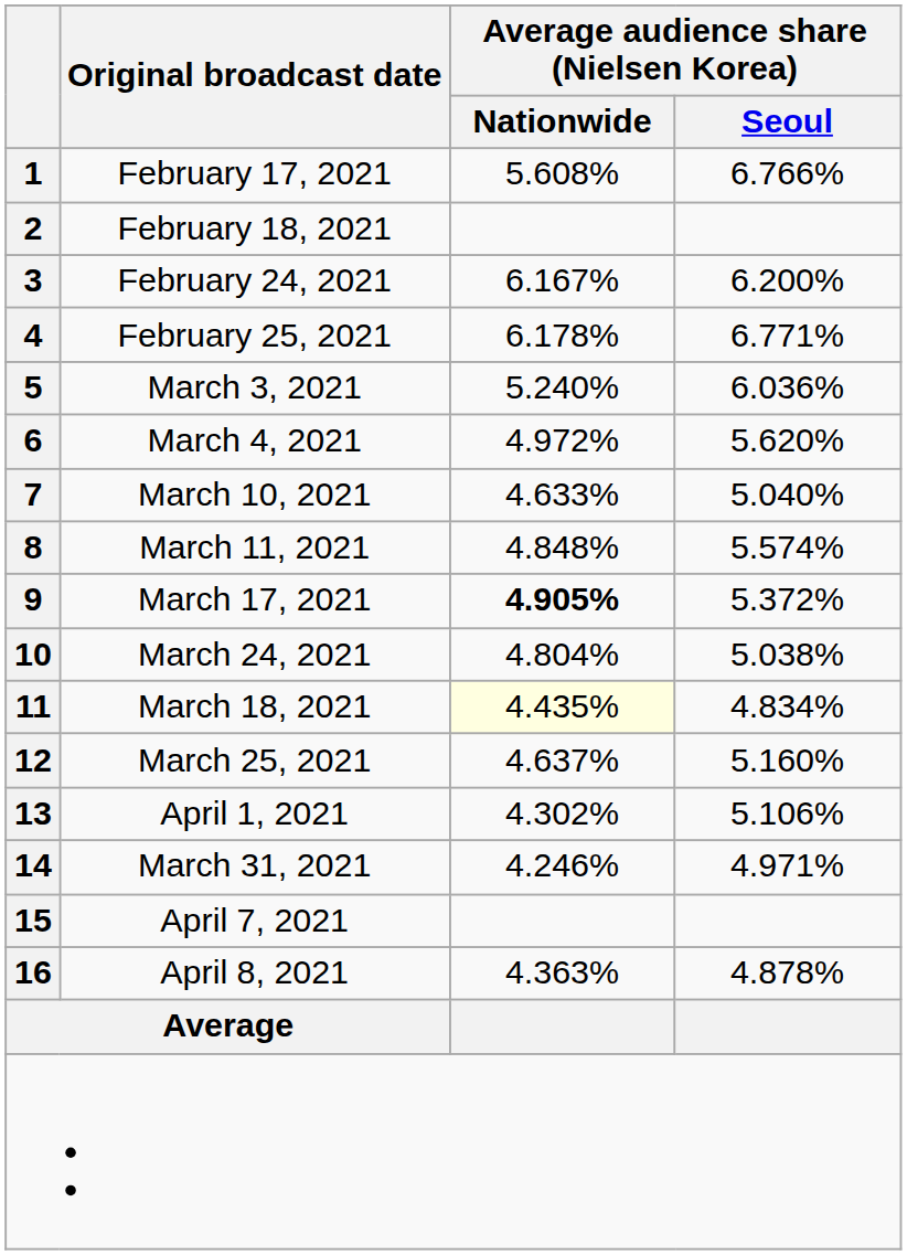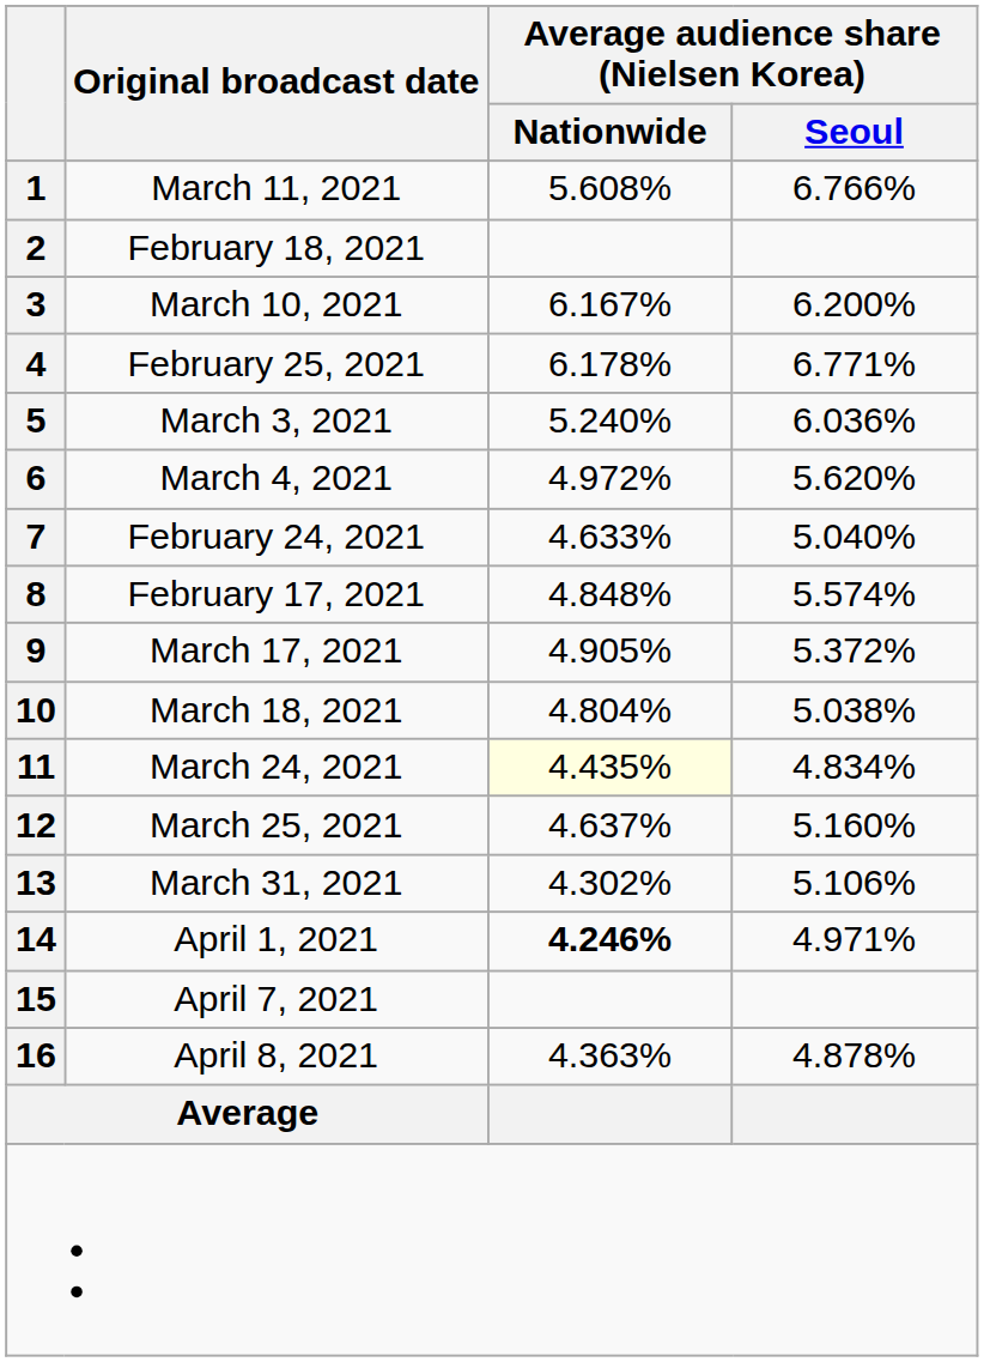 <table class="wikitable" style="text-align:center;max-width:450px; margin-left: auto; margin-right: auto; border: none;">
 <tr>
 </tr>
 <tr>
 <th rowspan="2"></th>
 <th rowspan="2">Original broadcast date</th>
 <th colspan="2">Average audience share<br>(Nielsen Korea)</th>
 </tr>
 <tr>
 <th width="100">Nationwide</th>
 <th width="100"><a href='#'>Seoul</a></th>
 </tr>
 <tr>
 <th>1</th>
-<td>February 17, 2021</td>
+<td>March 11, 2021</td>
 <td>5.608% </td>
 <td>6.766% </td>
 </tr>
 <tr>
 <th>2</th>
 <td>February 18, 2021</td>
 <td> </td>
 <td> </td>
 </tr>
 <tr>
 <th>3</th>
-<td>February 24, 2021</td>
+<td>March 10, 2021</td>
 <td>6.167% </td>
 <td>6.200% </td>
 </tr>
 <tr>
 <th>4</th>
 <td>February 25, 2021</td>
 <td>6.178% </td>
 <td>6.771% </td>
 </tr>
 <tr>
 <th>5</th>
 <td>March 3, 2021</td>
 <td>5.240% </td>
 <td>6.036% </td>
 </tr>
 <tr>
 <th>6</th>
 <td>March 4, 2021</td>
 <td>4.972% </td>
 <td>5.620% </td>
 </tr>
 <tr>
 <th>7</th>
-<td>March 10, 2021</td>
+<td>February 24, 2021</td>
 <td>4.633% </td>
 <td>5.040% </td>
 </tr>
 <tr>
 <th>8</th>
-<td>March 11, 2021</td>
+<td>February 17, 2021</td>
 <td>4.848% </td>
 <td>5.574% </td>
 </tr>
 <tr>
 <th>9</th>
 <td>March 17, 2021</td>
-<td><strong>4.905% </strong></td>
+<td>4.905% </td>
 <td>5.372% </td>
 </tr>
 <tr>
 <th>10</th>
-<td>March 24, 2021</td>
+<td>March 18, 2021</td>
 <td>4.804% </td>
 <td>5.038% </td>
 </tr>
 <tr>
 <th>11</th>
-<td>March 18, 2021</td>
+<td>March 24, 2021</td>
 <td style="background: lightyellow;">4.435% </td>
 <td>4.834% </td>
 </tr>
 <tr>
 <th>12</th>
 <td>March 25, 2021</td>
 <td>4.637% </td>
 <td>5.160% </td>
 </tr>
 <tr>
 <th>13</th>
-<td>April 1, 2021</td>
+<td>March 31, 2021</td>
 <td>4.302% </td>
 <td>5.106% </td>
 </tr>
 <tr>
 <th>14</th>
-<td>March 31, 2021</td>
-<td>4.246% </td>
+<td>April 1, 2021</td>
+<td><strong>4.246% </strong></td>
 <td>4.971% </td>
 </tr>
 <tr>
 <th>15</th>
 <td>April 7, 2021</td>
 <td> </td>
 <td> </td>
 </tr>
 <tr>
 <th>16</th>
 <td>April 8, 2021</td>
 <td>4.363% </td>
 <td>4.878% </td>
 </tr>
 <tr>
 <th colspan="2">Average</th>
 <th></th>
 <th></th>
 </tr>
 <tr>
 <td colspan="6"><br><ul><li></li><li></li></ul></td>
 </tr>
 </table>
